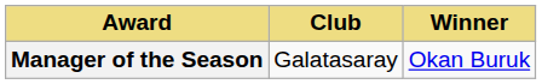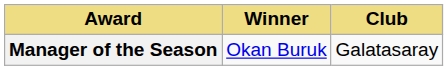 <table class="wikitable" style="text-align:center">
 <tr>
 <th style="background-color: #eedd82"><strong>Award</strong></th>
+<th style="background-color: #eedd82"><strong>Winner</strong></th>
 <th style="background-color: #eedd82"><strong>Club</strong></th>
-<th style="background-color: #eedd82"><strong>Winner</strong></th>
 </tr>
 <tr>
 <th><strong>Manager of the Season</strong></th>
+<td align="left"> <a href='#'>Okan Buruk</a></td>
 <td>Galatasaray</td>
-<td align="left"> <a href='#'>Okan Buruk</a></td>
 </tr>
 </table>
